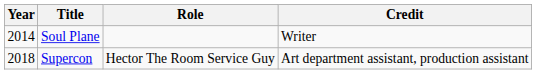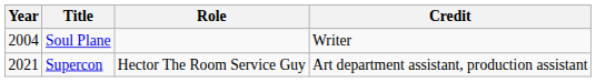 <table class="wikitable sortable">
 <tr>
 <th>Year</th>
 <th>Title</th>
 <th>Role</th>
 <th>Credit</th>
 </tr>
 <tr>
-<td>2014</td>
+<td>2004</td>
 <td><a href='#'>Soul Plane</a></td>
 <td></td>
 <td>Writer</td>
 </tr>
 <tr>
-<td>2018</td>
+<td>2021</td>
 <td><a href='#'>Supercon</a></td>
 <td>Hector The Room Service Guy</td>
 <td>Art department assistant, production assistant</td>
 </tr>
 </table>
